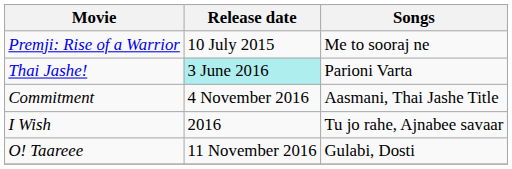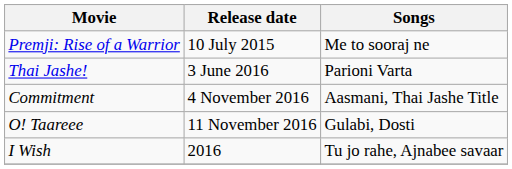 <table class="wikitable">
 <tr>
 <th>Movie</th>
 <th>Release date</th>
 <th>Songs</th>
 </tr>
 <tr>
 <td><em><a href='#'>Premji: Rise of a Warrior</a></em></td>
 <td>10 July 2015</td>
 <td>Me to sooraj ne</td>
 </tr>
 <tr>
 <td><em><a href='#'>Thai Jashe!</a></em></td>
-<td style="background: paleturquoise;">3 June 2016</td>
+<td>3 June 2016</td>
 <td>Parioni Varta</td>
 </tr>
 <tr>
 <td><em>Commitment</em></td>
 <td>4 November 2016</td>
 <td>Aasmani, Thai Jashe Title</td>
 </tr>
 <tr>
+<td><em>O! Taareee</em></td>
+<td>11 November 2016</td>
+<td>Gulabi, Dosti</td>
+</tr>
+<tr>
 <td><em>I Wish</em></td>
 <td>2016</td>
 <td>Tu jo rahe, Ajnabee savaar</td>
 </tr>
 <tr>
-<td><em>O! Taareee</em></td>
-<td>11 November 2016</td>
-<td>Gulabi, Dosti</td>
-</tr>
-<tr>
 </tr>
 </table>
